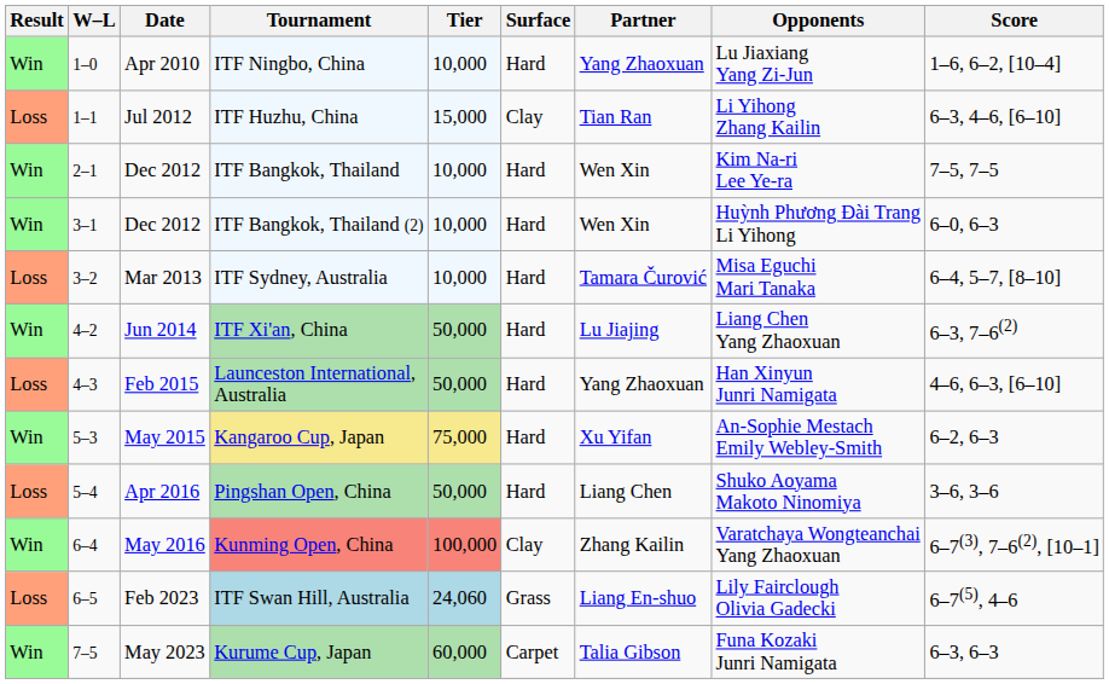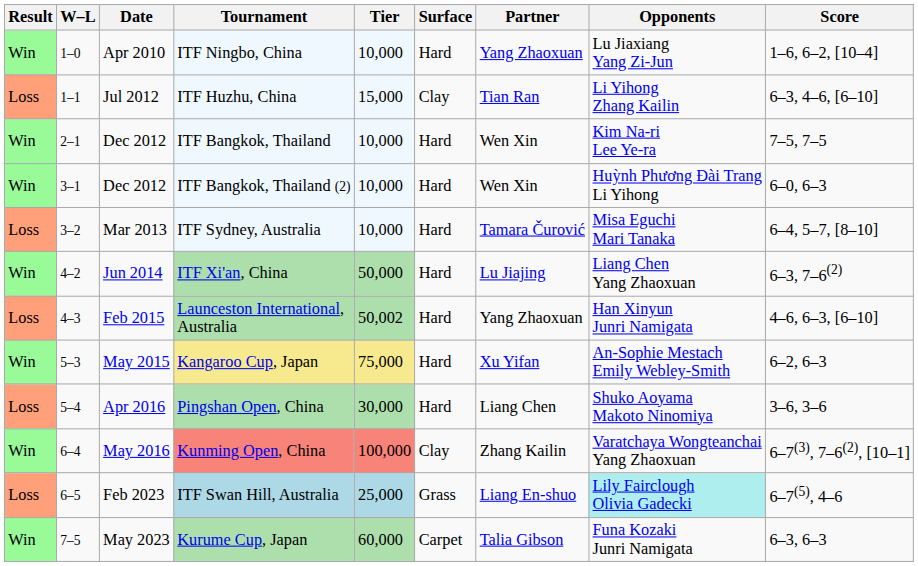 <table class="sortable wikitable">
 <tr>
 <th>Result</th>
 <th class="unsortable">W–L</th>
 <th>Date</th>
 <th>Tournament</th>
 <th>Tier</th>
 <th>Surface</th>
 <th>Partner</th>
 <th>Opponents</th>
 <th class="unsortable">Score</th>
 </tr>
 <tr>
 <td style="background:#98fb98;">Win</td>
 <td><small>1–0</small></td>
 <td>Apr 2010</td>
 <td style="background:#f0f8ff;">ITF Ningbo, China</td>
 <td style="background:#f0f8ff;">10,000</td>
 <td>Hard</td>
 <td> <a href='#'>Yang Zhaoxuan</a></td>
 <td> Lu Jiaxiang<br> <a href='#'>Yang Zi-Jun</a></td>
 <td>1–6, 6–2, [10–4]</td>
 </tr>
 <tr>
 <td style="background:#ffa07a;">Loss</td>
 <td><small>1–1</small></td>
 <td>Jul 2012</td>
 <td style="background:#f0f8ff;">ITF Huzhu, China</td>
 <td style="background:#f0f8ff;">15,000</td>
 <td>Clay</td>
 <td> <a href='#'>Tian Ran</a></td>
 <td> <a href='#'>Li Yihong</a><br> <a href='#'>Zhang Kailin</a></td>
 <td>6–3, 4–6, [6–10]</td>
 </tr>
 <tr>
 <td style="background:#98fb98;">Win</td>
 <td><small>2–1</small></td>
 <td>Dec 2012</td>
 <td style="background:#f0f8ff;">ITF Bangkok, Thailand</td>
 <td style="background:#f0f8ff;">10,000</td>
 <td>Hard</td>
 <td> Wen Xin</td>
 <td> <a href='#'>Kim Na-ri</a><br> <a href='#'>Lee Ye-ra</a></td>
 <td>7–5, 7–5</td>
 </tr>
 <tr>
 <td style="background:#98fb98;">Win</td>
 <td><small>3–1</small></td>
 <td>Dec 2012</td>
 <td style="background:#f0f8ff;">ITF Bangkok, Thailand <small>(2)</small></td>
 <td style="background:#f0f8ff;">10,000</td>
 <td>Hard</td>
 <td> Wen Xin</td>
 <td> <a href='#'>Huỳnh Phương Đài Trang</a><br> Li Yihong</td>
 <td>6–0, 6–3</td>
 </tr>
 <tr>
 <td style="background:#ffa07a;">Loss</td>
 <td><small>3–2</small></td>
 <td>Mar 2013</td>
 <td style="background:#f0f8ff;">ITF Sydney, Australia</td>
 <td style="background:#f0f8ff;">10,000</td>
 <td>Hard</td>
 <td> <a href='#'>Tamara Čurović</a></td>
 <td> <a href='#'>Misa Eguchi</a><br> <a href='#'>Mari Tanaka</a></td>
 <td>6–4, 5–7, [8–10]</td>
 </tr>
 <tr>
 <td style="background:#98fb98;">Win</td>
 <td><small>4–2</small></td>
 <td><a href='#'>Jun 2014</a></td>
 <td style="background:#addfad;"><a href='#'>ITF Xi'an</a>, China</td>
 <td style="background:#addfad;">50,000</td>
 <td>Hard</td>
 <td> <a href='#'>Lu Jiajing</a></td>
 <td> <a href='#'>Liang Chen</a><br> Yang Zhaoxuan</td>
 <td>6–3, 7–6<sup>(2)</sup></td>
 </tr>
 <tr>
 <td style="background:#ffa07a;">Loss</td>
 <td><small>4–3</small></td>
 <td><a href='#'>Feb 2015</a></td>
 <td style="background:#addfad;"><a href='#'>Launceston International</a>, <br>Australia</td>
-<td style="background:#addfad;">50,000</td>
+<td style="background:#addfad;">50,002</td>
 <td>Hard</td>
 <td> Yang Zhaoxuan</td>
 <td> <a href='#'>Han Xinyun</a><br> <a href='#'>Junri Namigata</a></td>
 <td>4–6, 6–3, [6–10]</td>
 </tr>
 <tr>
 <td style="background:#98fb98;">Win</td>
 <td><small>5–3</small></td>
 <td><a href='#'>May 2015</a></td>
 <td style="background:#f7e98e;"><a href='#'>Kangaroo Cup</a>, Japan</td>
 <td style="background:#f7e98e;">75,000</td>
 <td>Hard</td>
 <td> <a href='#'>Xu Yifan</a></td>
 <td> <a href='#'>An-Sophie Mestach</a><br> <a href='#'>Emily Webley-Smith</a></td>
 <td>6–2, 6–3</td>
 </tr>
 <tr>
 <td style="background:#ffa07a;">Loss</td>
 <td><small>5–4</small></td>
 <td><a href='#'>Apr 2016</a></td>
 <td style="background:#addfad;"><a href='#'>Pingshan Open</a>, China</td>
-<td style="background:#addfad;">50,000</td>
+<td style="background:#addfad;">30,000</td>
 <td>Hard</td>
 <td> Liang Chen</td>
 <td> <a href='#'>Shuko Aoyama</a><br> <a href='#'>Makoto Ninomiya</a></td>
 <td>3–6, 3–6</td>
 </tr>
 <tr>
 <td style="background:#98fb98;">Win</td>
 <td><small>6–4</small></td>
 <td><a href='#'>May 2016</a></td>
 <td style="background:#f88379;"><a href='#'>Kunming Open</a>, China</td>
 <td style="background:#f88379;">100,000</td>
 <td>Clay</td>
 <td> Zhang Kailin</td>
 <td> <a href='#'>Varatchaya Wongteanchai</a><br> Yang Zhaoxuan</td>
 <td>6–7<sup>(3)</sup>, 7–6<sup>(2)</sup>, [10–1]</td>
 </tr>
 <tr>
 <td style="background:#ffa07a;">Loss</td>
 <td><small>6–5</small></td>
 <td>Feb 2023</td>
 <td bgcolor=lightblue>ITF Swan Hill, Australia</td>
-<td bgcolor=lightblue>24,060</td>
+<td bgcolor=lightblue>25,000</td>
 <td>Grass</td>
 <td> <a href='#'>Liang En-shuo</a></td>
-<td> <a href='#'>Lily Fairclough</a><br> <a href='#'>Olivia Gadecki</a></td>
+<td style="background: paleturquoise;"> <a href='#'>Lily Fairclough</a><br> <a href='#'>Olivia Gadecki</a></td>
 <td>6–7<sup>(5)</sup>, 4–6</td>
 </tr>
 <tr>
 <td bgcolor="98FB98">Win</td>
 <td><small>7–5</small></td>
 <td>May 2023</td>
 <td style="background:#addfad;"><a href='#'>Kurume Cup</a>, Japan</td>
 <td style="background:#addfad;">60,000</td>
 <td>Carpet</td>
 <td> <a href='#'>Talia Gibson</a></td>
 <td> <a href='#'>Funa Kozaki</a><br> Junri Namigata</td>
 <td>6–3, 6–3</td>
 </tr>
 </table>
